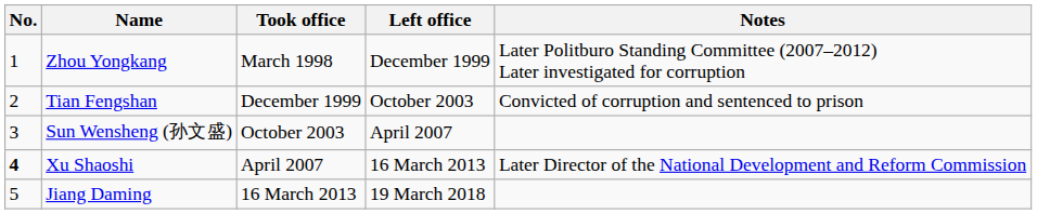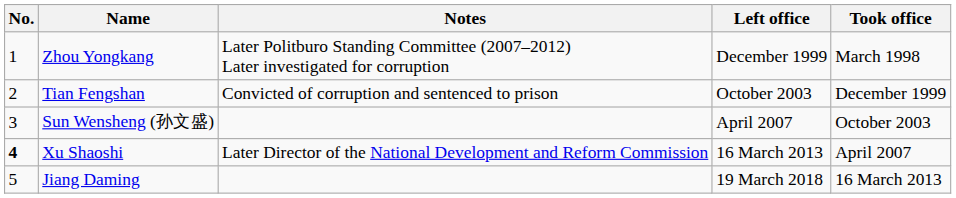 <table class="wikitable">
 <tr>
 <th>No.</th>
 <th>Name</th>
+<th>Notes</th>
+<th>Left office</th>
 <th>Took office</th>
-<th>Left office</th>
-<th>Notes</th>
 </tr>
 <tr>
 <td>1</td>
 <td><a href='#'>Zhou Yongkang</a></td>
+<td>Later Politburo Standing Committee (2007–2012)<br>Later investigated for corruption</td>
+<td>December 1999</td>
 <td>March 1998</td>
-<td>December 1999</td>
-<td>Later Politburo Standing Committee (2007–2012)<br>Later investigated for corruption</td>
 </tr>
 <tr>
 <td>2</td>
 <td><a href='#'>Tian Fengshan</a></td>
+<td>Convicted of corruption and sentenced to prison</td>
+<td>October 2003</td>
 <td>December 1999</td>
-<td>October 2003</td>
-<td>Convicted of corruption and sentenced to prison</td>
 </tr>
 <tr>
 <td>3</td>
 <td><a href='#'>Sun Wensheng</a> (孙文盛)</td>
+<td></td>
+<td>April 2007</td>
 <td>October 2003</td>
-<td>April 2007</td>
-<td></td>
 </tr>
 <tr>
 <td><strong>4</strong></td>
 <td><a href='#'>Xu Shaoshi</a></td>
+<td>Later Director of the <a href='#'>National Development and Reform Commission</a></td>
+<td>16 March 2013</td>
 <td>April 2007</td>
-<td>16 March 2013</td>
-<td>Later Director of the <a href='#'>National Development and Reform Commission</a></td>
 </tr>
 <tr>
 <td>5</td>
 <td><a href='#'>Jiang Daming</a></td>
+<td></td>
+<td>19 March 2018</td>
 <td>16 March 2013</td>
-<td>19 March 2018</td>
-<td></td>
 </tr>
 </table>
